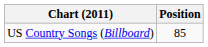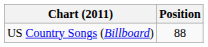 <table class="wikitable sortable">
 <tr>
 <th scope="col">Chart (2011)</th>
 <th scope="col">Position</th>
 </tr>
 <tr>
 <td>US <a href='#'>Country Songs</a> (<em><a href='#'>Billboard</a></em>)</td>
-<td align="center">85</td>
+<td align="center">88</td>
 </tr>
 </table>
